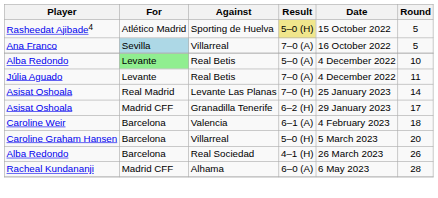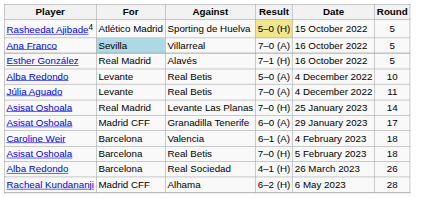 <table class="wikitable sortable">
 <tr>
 <th>Player</th>
 <th>For</th>
 <th>Against</th>
 <th>Result</th>
 <th>Date</th>
 <th>Round</th>
 </tr>
 <tr>
 <td> <a href='#'>Rasheedat Ajibade</a><sup>4</sup></td>
 <td>Atlético Madrid</td>
 <td>Sporting de Huelva</td>
 <td align="center" style="background: khaki;">5–0 (H)</td>
 <td>15 October 2022</td>
 <td align="center">5</td>
 </tr>
 <tr>
 <td> <a href='#'>Ana Franco</a></td>
 <td style="background: lightblue;">Sevilla</td>
 <td>Villarreal</td>
 <td align="center">7–0 (A)</td>
 <td>16 October 2022</td>
 <td align="center">5</td>
 </tr>
 <tr>
 </tr>
 <tr>
+<td> <a href='#'>Esther González</a></td>
+<td>Real Madrid</td>
+<td>Alavés</td>
+<td align="center">7–1 (H)</td>
+<td>16 October 2022</td>
+<td align="center">5</td>
+</tr>
+<tr>
 <td> <a href='#'>Alba Redondo</a></td>
-<td style="background: lightgreen;">Levante</td>
+<td>Levante</td>
 <td>Real Betis</td>
 <td align="center">5–0 (A)</td>
 <td>4 December 2022</td>
 <td align="center">10</td>
 </tr>
 <tr>
 <td> <a href='#'>Júlia Aguado</a></td>
 <td>Levante</td>
 <td>Real Betis</td>
 <td align="center">7–0 (A)</td>
 <td>4 December 2022</td>
 <td align="center">11</td>
 </tr>
 <tr>
 <td> <a href='#'>Asisat Oshoala</a></td>
 <td>Real Madrid</td>
 <td>Levante Las Planas</td>
 <td align="center">7–0 (H)</td>
 <td>25 January 2023</td>
 <td align="center">14</td>
 </tr>
 <tr>
 <td> <a href='#'>Asisat Oshoala</a></td>
 <td>Madrid CFF</td>
 <td>Granadilla Tenerife</td>
-<td align="center">6–2 (H)</td>
+<td align="center">6–0 (A)</td>
 <td>29 January 2023</td>
 <td align="center">17</td>
 </tr>
 <tr>
 <td> <a href='#'>Caroline Weir</a></td>
 <td>Barcelona</td>
 <td>Valencia</td>
 <td align="center">6–1 (A)</td>
 <td>4 February 2023</td>
 <td align="center">18</td>
 </tr>
 <tr>
-<td> <a href='#'>Caroline Graham Hansen</a></td>
+<td> <a href='#'>Asisat Oshoala</a></td>
 <td>Barcelona</td>
-<td>Villarreal</td>
-<td align="center">5–0 (H)</td>
-<td>5 March 2023</td>
-<td align="center">20</td>
+<td>Real Betis</td>
+<td align="center">7–0 (H)</td>
+<td>5 February 2023</td>
+<td align="center">18</td>
 </tr>
 <tr>
 <td> <a href='#'>Alba Redondo</a></td>
 <td>Barcelona</td>
 <td>Real Sociedad</td>
 <td align="center">4–1 (H)</td>
 <td>26 March 2023</td>
 <td align="center">26</td>
 </tr>
 <tr>
 <td> <a href='#'>Racheal Kundananji</a></td>
 <td>Madrid CFF</td>
 <td>Alhama</td>
-<td align="center">6–0 (A)</td>
+<td align="center">6–2 (H)</td>
 <td>6 May 2023</td>
 <td align="center">28</td>
 </tr>
 <tr>
 </tr>
 </table>
